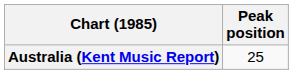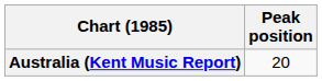 <table class="wikitable sortable plainrowheaders">
 <tr>
 <th>Chart (1985)</th>
 <th>Peak<br>position</th>
 </tr>
 <tr>
 <th scope="row">Australia (<a href='#'>Kent Music Report</a>)</th>
-<td style="text-align:center;">25</td>
+<td style="text-align:center;">20</td>
 </tr>
 </table>
